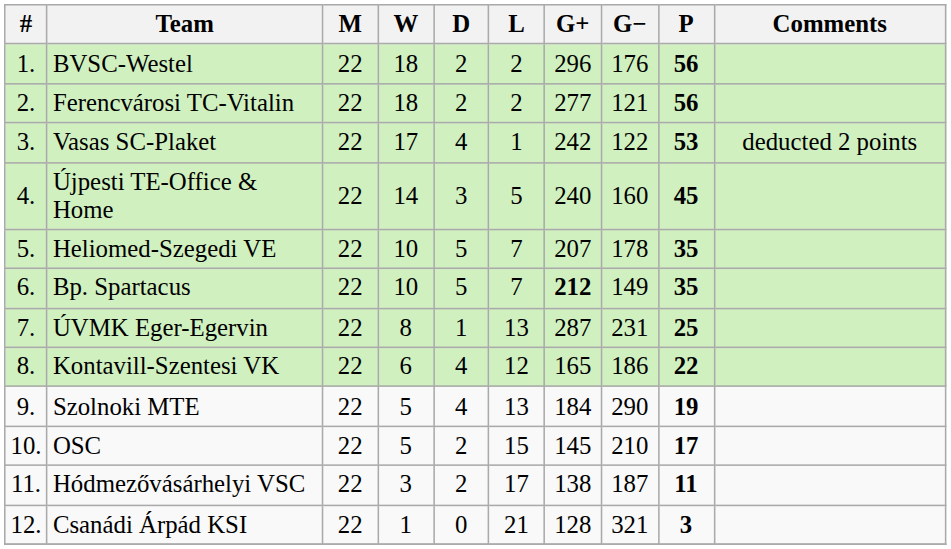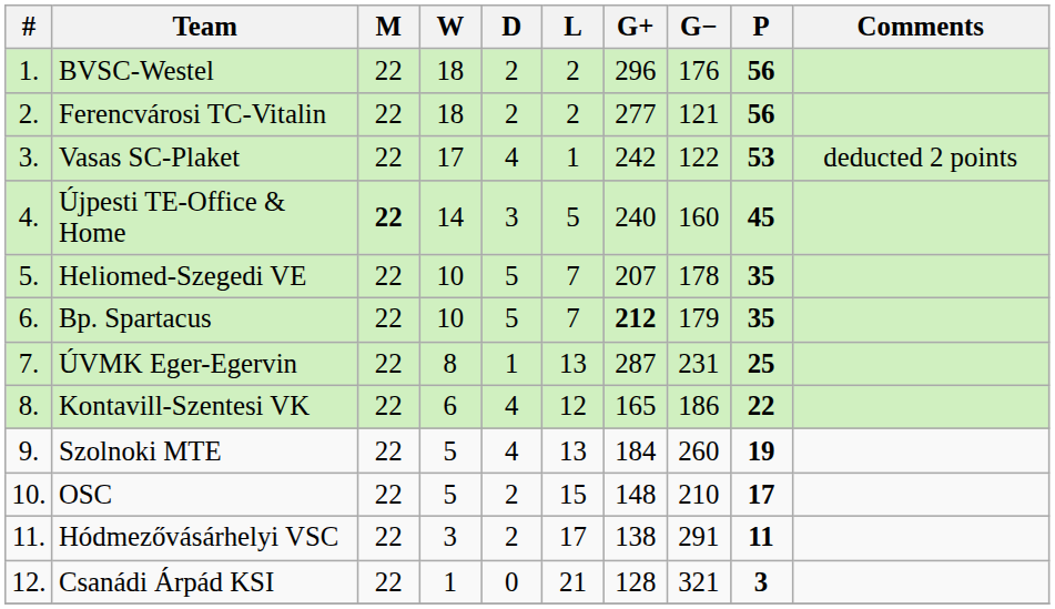 <table class="wikitable" style="text-align: center;">
 <tr>
 <th width="15">#</th>
 <th width="175">Team</th>
 <th width="30">M</th>
 <th width="30">W</th>
 <th width="30">D</th>
 <th width="30">L</th>
 <th width="30">G+</th>
 <th width="30">G−</th>
 <th width="30">P</th>
 <th width="150">Comments</th>
 </tr>
 <tr style="background: #D0F0C0;">
 <td>1.</td>
 <td align="left">BVSC-Westel</td>
 <td>22</td>
 <td>18</td>
 <td>2</td>
 <td>2</td>
 <td>296</td>
 <td>176</td>
 <td><strong>56</strong></td>
 <td></td>
 </tr>
 <tr style="background: #D0F0C0;">
 <td>2.</td>
 <td align="left">Ferencvárosi TC-Vitalin</td>
 <td>22</td>
 <td>18</td>
 <td>2</td>
 <td>2</td>
 <td>277</td>
 <td>121</td>
 <td><strong>56</strong></td>
 <td></td>
 </tr>
 <tr style="background: #D0F0C0;">
 <td>3.</td>
 <td align="left">Vasas SC-Plaket</td>
 <td>22</td>
 <td>17</td>
 <td>4</td>
 <td>1</td>
 <td>242</td>
 <td>122</td>
 <td><strong>53</strong></td>
 <td>deducted 2 points</td>
 </tr>
 <tr style="background: #D0F0C0;">
 <td>4.</td>
 <td align="left">Újpesti TE-Office & Home</td>
-<td>22</td>
+<td><strong>22</strong></td>
 <td>14</td>
 <td>3</td>
 <td>5</td>
 <td>240</td>
 <td>160</td>
 <td><strong>45</strong></td>
 <td></td>
 </tr>
 <tr style="background: #D0F0C0;">
 <td>5.</td>
 <td align="left">Heliomed-Szegedi VE</td>
 <td>22</td>
 <td>10</td>
 <td>5</td>
 <td>7</td>
 <td>207</td>
 <td>178</td>
 <td><strong>35</strong></td>
 <td></td>
 </tr>
 <tr style="background: #D0F0C0;">
 <td>6.</td>
 <td align="left">Bp. Spartacus</td>
 <td>22</td>
 <td>10</td>
 <td>5</td>
 <td>7</td>
 <td><strong>212</strong></td>
-<td>149</td>
+<td>179</td>
 <td><strong>35</strong></td>
 <td></td>
 </tr>
 <tr style="background: #D0F0C0;">
 <td>7.</td>
 <td align="left">ÚVMK Eger-Egervin</td>
 <td>22</td>
 <td>8</td>
 <td>1</td>
 <td>13</td>
 <td>287</td>
 <td>231</td>
 <td><strong>25</strong></td>
 <td></td>
 </tr>
 <tr style="background: #D0F0C0;">
 <td>8.</td>
 <td align="left">Kontavill-Szentesi VK</td>
 <td>22</td>
 <td>6</td>
 <td>4</td>
 <td>12</td>
 <td>165</td>
 <td>186</td>
 <td><strong>22</strong></td>
 <td></td>
 </tr>
 <tr>
 <td>9.</td>
 <td align="left">Szolnoki MTE</td>
 <td>22</td>
 <td>5</td>
 <td>4</td>
 <td>13</td>
 <td>184</td>
-<td>290</td>
+<td>260</td>
 <td><strong>19</strong></td>
 <td></td>
 </tr>
 <tr>
 <td>10.</td>
 <td align="left">OSC</td>
 <td>22</td>
 <td>5</td>
 <td>2</td>
 <td>15</td>
-<td>145</td>
+<td>148</td>
 <td>210</td>
 <td><strong>17</strong></td>
 <td></td>
 </tr>
 <tr>
 <td>11.</td>
 <td align="left">Hódmezővásárhelyi VSC</td>
 <td>22</td>
 <td>3</td>
 <td>2</td>
 <td>17</td>
 <td>138</td>
-<td>187</td>
+<td>291</td>
 <td><strong>11</strong></td>
 <td></td>
 </tr>
 <tr>
 <td>12.</td>
 <td align="left">Csanádi Árpád KSI</td>
 <td>22</td>
 <td>1</td>
 <td>0</td>
 <td>21</td>
 <td>128</td>
 <td>321</td>
 <td><strong>3</strong></td>
 <td></td>
 </tr>
 <tr>
 </tr>
 </table>
